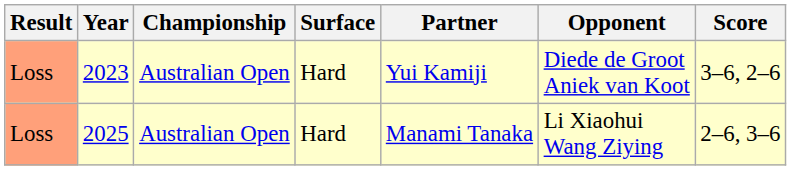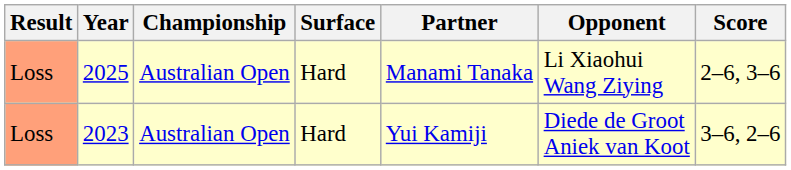 <table class="sortable wikitable">
 <tr>
 <th>Result</th>
 <th>Year</th>
 <th>Championship</th>
 <th>Surface</th>
 <th>Partner</th>
 <th>Opponent</th>
 <th class="unsortable">Score</th>
 </tr>
 <tr style="background:#ffffcc;">
 <td style="background:#ffa07a;">Loss</td>
+<td><a href='#'>2025</a></td>
+<td><a href='#'>Australian Open</a></td>
+<td>Hard</td>
+<td> <a href='#'>Manami Tanaka</a></td>
+<td> Li Xiaohui<br>  <a href='#'>Wang Ziying</a></td>
+<td>2–6, 3–6</td>
+</tr>
+<tr style="background:#ffffcc;">
+<td style="background:#ffa07a;">Loss</td>
 <td><a href='#'>2023</a></td>
 <td><a href='#'>Australian Open</a></td>
 <td>Hard</td>
 <td> <a href='#'>Yui Kamiji</a></td>
 <td> <a href='#'>Diede de Groot</a> <br>  <a href='#'>Aniek van Koot</a></td>
 <td>3–6, 2–6</td>
 </tr>
-<tr style="background:#ffffcc;">
-<td style="background:#ffa07a;">Loss</td>
-<td><a href='#'>2025</a></td>
-<td><a href='#'>Australian Open</a></td>
-<td>Hard</td>
-<td> <a href='#'>Manami Tanaka</a></td>
-<td> Li Xiaohui<br>  <a href='#'>Wang Ziying</a></td>
-<td>2–6, 3–6</td>
-</tr>
 </table>
